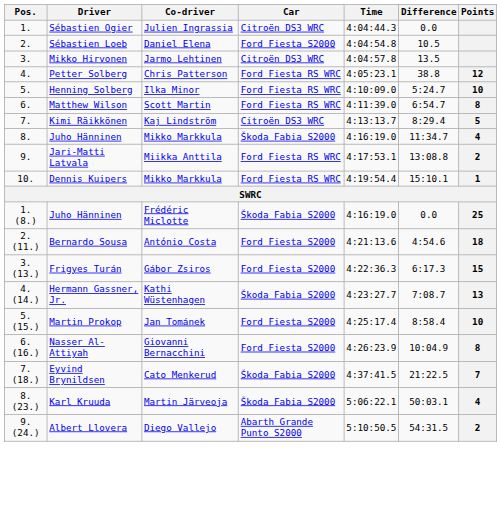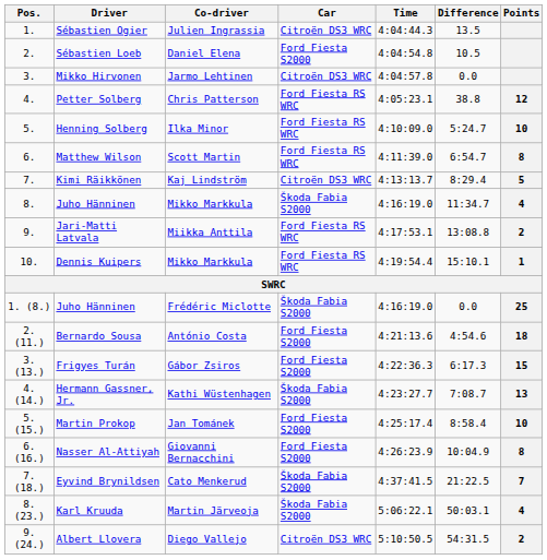 <table class="wikitable" width="100%" style="text-align: center; font-size: 90%; max-width: 950px;">
 <tr>
 <th>Pos.</th>
 <th>Driver</th>
 <th>Co-driver</th>
 <th>Car</th>
 <th>Time</th>
 <th>Difference</th>
 <th>Points</th>
 </tr>
 <tr>
 <td>1.</td>
 <td align="left"> <a href='#'>Sébastien Ogier</a></td>
 <td align="left"> <a href='#'>Julien Ingrassia</a></td>
 <td align="left"><a href='#'>Citroën DS3 WRC</a></td>
 <td>4:04:44.3</td>
-<td>0.0</td>
+<td>13.5</td>
 <th></th>
 </tr>
 <tr>
 <td>2.</td>
 <td align="left"> <a href='#'>Sébastien Loeb</a></td>
 <td align="left"> <a href='#'>Daniel Elena</a></td>
 <td align="left"><a href='#'>Ford Fiesta S2000</a></td>
 <td>4:04:54.8</td>
 <td>10.5</td>
 <th></th>
 </tr>
 <tr>
 <td>3.</td>
 <td align="left"> <a href='#'>Mikko Hirvonen</a></td>
 <td align="left"> <a href='#'>Jarmo Lehtinen</a></td>
 <td align="left"><a href='#'>Citroën DS3 WRC</a></td>
 <td>4:04:57.8</td>
-<td>13.5</td>
+<td>0.0</td>
 <th></th>
 </tr>
 <tr>
 <td>4.</td>
 <td align="left"> <a href='#'>Petter Solberg</a></td>
 <td align="left"> <a href='#'>Chris Patterson</a></td>
 <td align="left"><a href='#'>Ford Fiesta RS WRC</a></td>
 <td>4:05:23.1</td>
 <td>38.8</td>
 <th>12</th>
 </tr>
 <tr>
 <td>5.</td>
 <td align="left"> <a href='#'>Henning Solberg</a></td>
 <td align="left"> <a href='#'>Ilka Minor</a></td>
 <td align="left"><a href='#'>Ford Fiesta RS WRC</a></td>
 <td>4:10:09.0</td>
 <td>5:24.7</td>
 <th>10</th>
 </tr>
 <tr>
 <td>6.</td>
 <td align="left"> <a href='#'>Matthew Wilson</a></td>
 <td align="left"> <a href='#'>Scott Martin</a></td>
 <td align="left"><a href='#'>Ford Fiesta RS WRC</a></td>
 <td>4:11:39.0</td>
 <td>6:54.7</td>
 <th>8</th>
 </tr>
 <tr>
 <td>7.</td>
 <td align="left"> <a href='#'>Kimi Räikkönen</a></td>
 <td align="left"> <a href='#'>Kaj Lindström</a></td>
 <td align="left"><a href='#'>Citroën DS3 WRC</a></td>
 <td>4:13:13.7</td>
 <td>8:29.4</td>
 <th>5</th>
 </tr>
 <tr>
 <td>8.</td>
 <td align="left"> <a href='#'>Juho Hänninen</a></td>
 <td align="left"> <a href='#'>Mikko Markkula</a></td>
 <td align="left"><a href='#'>Škoda Fabia S2000</a></td>
 <td>4:16:19.0</td>
 <td>11:34.7</td>
 <th>4</th>
 </tr>
 <tr>
 <td>9.</td>
 <td align="left"> <a href='#'>Jari-Matti Latvala</a></td>
 <td align="left"> <a href='#'>Miikka Anttila</a></td>
 <td align="left"><a href='#'>Ford Fiesta RS WRC</a></td>
 <td>4:17:53.1</td>
 <td>13:08.8</td>
 <th>2</th>
 </tr>
 <tr>
 <td>10.</td>
 <td align="left"> <a href='#'>Dennis Kuipers</a></td>
 <td align="left"> <a href='#'>Mikko Markkula</a></td>
 <td align="left"><a href='#'>Ford Fiesta RS WRC</a></td>
 <td>4:19:54.4</td>
 <td>15:10.1</td>
 <th>1</th>
 </tr>
 <tr>
 <th colspan=7>SWRC</th>
 </tr>
 <tr>
 <td>1. (8.)</td>
 <td align="left"> <a href='#'>Juho Hänninen</a></td>
 <td align="left"> <a href='#'>Frédéric Miclotte</a></td>
 <td align="left"><a href='#'>Škoda Fabia S2000</a></td>
 <td>4:16:19.0</td>
 <td>0.0</td>
 <th>25</th>
 </tr>
 <tr>
 <td>2. (11.)</td>
 <td align="left"> <a href='#'>Bernardo Sousa</a></td>
 <td align="left"> <a href='#'>António Costa</a></td>
 <td align="left"><a href='#'>Ford Fiesta S2000</a></td>
 <td>4:21:13.6</td>
 <td>4:54.6</td>
 <th>18</th>
 </tr>
 <tr>
 <td>3. (13.)</td>
 <td align="left"> <a href='#'>Frigyes Turán</a></td>
 <td align="left"> <a href='#'>Gábor Zsiros</a></td>
 <td align="left"><a href='#'>Ford Fiesta S2000</a></td>
 <td>4:22:36.3</td>
 <td>6:17.3</td>
 <th>15</th>
 </tr>
 <tr>
 <td>4. (14.)</td>
 <td align="left"> <a href='#'>Hermann Gassner, Jr.</a></td>
 <td align="left"> <a href='#'>Kathi Wüstenhagen</a></td>
 <td align="left"><a href='#'>Škoda Fabia S2000</a></td>
 <td>4:23:27.7</td>
 <td>7:08.7</td>
 <th>13</th>
 </tr>
 <tr>
 <td>5. (15.)</td>
 <td align="left"> <a href='#'>Martin Prokop</a></td>
 <td align="left"> <a href='#'>Jan Tománek</a></td>
 <td align="left"><a href='#'>Ford Fiesta S2000</a></td>
 <td>4:25:17.4</td>
 <td>8:58.4</td>
 <th>10</th>
 </tr>
 <tr>
 <td>6. (16.)</td>
 <td align="left"> <a href='#'>Nasser Al-Attiyah</a></td>
 <td align="left"> <a href='#'>Giovanni Bernacchini</a></td>
 <td align="left"><a href='#'>Ford Fiesta S2000</a></td>
 <td>4:26:23.9</td>
 <td>10:04.9</td>
 <th>8</th>
 </tr>
 <tr>
 <td>7. (18.)</td>
 <td align="left"> <a href='#'>Eyvind Brynildsen</a></td>
 <td align="left"> <a href='#'>Cato Menkerud</a></td>
 <td align="left"><a href='#'>Škoda Fabia S2000</a></td>
 <td>4:37:41.5</td>
 <td>21:22.5</td>
 <th>7</th>
 </tr>
 <tr>
 <td>8. (23.)</td>
 <td align="left"> <a href='#'>Karl Kruuda</a></td>
 <td align="left"> <a href='#'>Martin Järveoja</a></td>
 <td align="left"><a href='#'>Škoda Fabia S2000</a></td>
 <td>5:06:22.1</td>
 <td>50:03.1</td>
 <th>4</th>
 </tr>
 <tr>
 <td>9. (24.)</td>
 <td align="left"> <a href='#'>Albert Llovera</a></td>
 <td align="left"> <a href='#'>Diego Vallejo</a></td>
-<td align="left"><a href='#'>Abarth Grande Punto S2000</a></td>
+<td align="left"><a href='#'>Citroën DS3 WRC</a></td>
 <td>5:10:50.5</td>
 <td>54:31.5</td>
 <th>2</th>
 </tr>
 </table>
